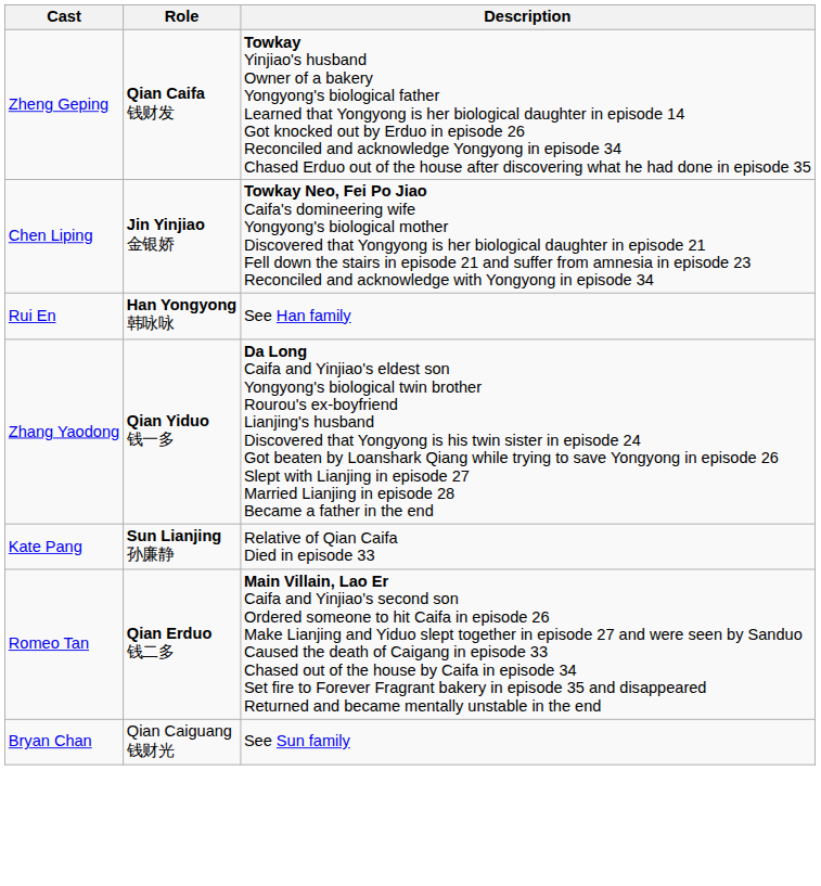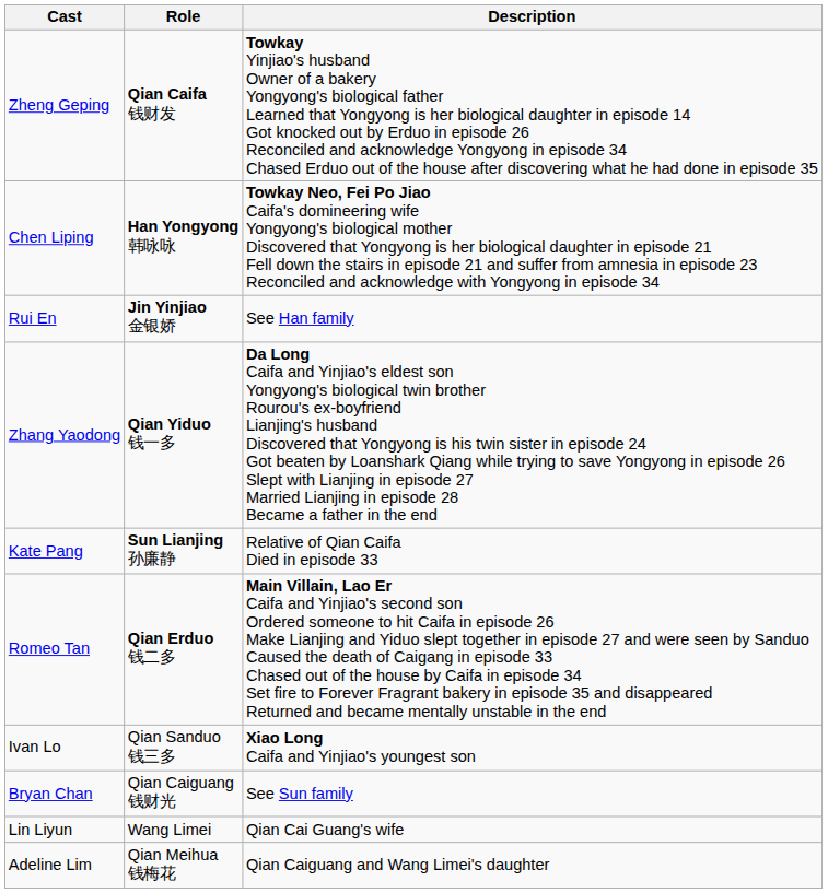 <table class="wikitable">
 <tr>
 <th>Cast</th>
 <th>Role</th>
 <th>Description</th>
 </tr>
 <tr>
 <td><a href='#'>Zheng Geping</a></td>
 <td><strong>Qian Caifa</strong><br>钱财发</td>
 <td><strong>Towkay</strong><br>Yinjiao's husband<br>Owner of a bakery<br>Yongyong's biological father<br>Learned that Yongyong is her biological daughter in episode 14<br>Got knocked out by Erduo in episode 26<br>Reconciled and acknowledge Yongyong in episode 34<br>Chased Erduo out of the house after discovering what he had done in episode 35</td>
 </tr>
 <tr>
 <td><a href='#'>Chen Liping</a></td>
-<td><strong>Jin Yinjiao</strong><br>金银娇</td>
+<td><strong>Han Yongyong</strong><br>韩咏咏</td>
 <td><strong>Towkay Neo, Fei Po Jiao</strong><br>Caifa's domineering wife<br>Yongyong's biological mother<br>Discovered that Yongyong is her biological daughter in episode 21<br>Fell down the stairs in episode 21 and suffer from amnesia in episode 23<br>Reconciled and acknowledge with Yongyong in episode 34</td>
 </tr>
 <tr>
 <td><a href='#'>Rui En</a></td>
-<td><strong>Han Yongyong</strong><br>韩咏咏</td>
+<td><strong>Jin Yinjiao</strong><br>金银娇</td>
 <td>See <a href='#'>Han family</a></td>
 </tr>
 <tr>
 <td><a href='#'>Zhang Yaodong</a></td>
 <td><strong>Qian Yiduo</strong><br>钱一多</td>
 <td><strong>Da Long</strong><br>Caifa and Yinjiao's eldest son<br>Yongyong's biological twin brother <br>Rourou's ex-boyfriend<br>Lianjing's husband<br>Discovered that Yongyong is his twin sister in episode 24<br>Got beaten by Loanshark Qiang while trying to save Yongyong in episode 26<br>Slept with Lianjing in episode 27<br>Married Lianjing in episode 28<br>Became a father in the end</td>
 </tr>
 <tr>
 <td><a href='#'>Kate Pang</a></td>
 <td><strong>Sun Lianjing</strong><br>孙廉静</td>
 <td>Relative of Qian Caifa<br>Died in episode 33</td>
 </tr>
 <tr>
 <td><a href='#'>Romeo Tan</a></td>
 <td><strong>Qian Erduo</strong><br>钱二多</td>
 <td><strong>Main Villain, Lao Er</strong><br> Caifa and Yinjiao's second son<br>Ordered someone to hit Caifa in episode 26<br>Make Lianjing and Yiduo slept together in episode 27 and were seen by Sanduo<br>Caused the death of Caigang in episode 33<br>Chased out of the house by Caifa in episode 34<br>Set fire to Forever Fragrant bakery in episode 35 and disappeared<br>Returned and became mentally unstable in the end</td>
 </tr>
 <tr>
+<td>Ivan Lo</td>
+<td>Qian Sanduo<br>钱三多</td>
+<td><strong>Xiao Long</strong><br>Caifa and Yinjiao's youngest son</td>
+</tr>
+<tr>
 <td><a href='#'>Bryan Chan</a></td>
 <td>Qian Caiguang<br>钱财光</td>
 <td>See <a href='#'>Sun family</a></td>
 </tr>
+<tr>
+<td>Lin Liyun</td>
+<td>Wang Limei</td>
+<td>Qian Cai Guang's wife</td>
+</tr>
+<tr>
+<td>Adeline Lim</td>
+<td>Qian Meihua<br>钱梅花</td>
+<td>Qian Caiguang and Wang Limei's daughter</td>
+</tr>
 </table>
